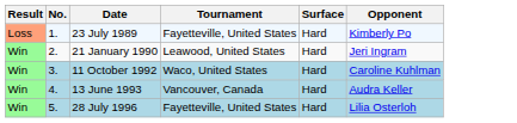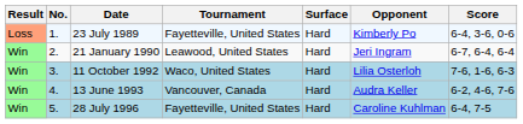 <table class="sortable wikitable" style=font-size:97%>
 <tr>
 <th>Result</th>
 <th>No.</th>
 <th>Date</th>
 <th>Tournament</th>
 <th>Surface</th>
 <th>Opponent</th>
+<th class="unsortable">Score</th>
 </tr>
 <tr style="background:#f0f8ff;">
 <td style="background:#ffa07a;">Loss</td>
 <td>1.</td>
 <td>23 July 1989</td>
 <td>Fayetteville, United States</td>
 <td>Hard</td>
 <td> <a href='#'>Kimberly Po</a></td>
+<td>6-4, 3-6, 0-6</td>
 </tr>
 <tr>
 <td style="background:#98fb98;">Win</td>
 <td>2.</td>
 <td>21 January 1990</td>
 <td>Leawood, United States</td>
 <td>Hard</td>
 <td> <a href='#'>Jeri Ingram</a></td>
+<td>6-7, 6-4, 6-4</td>
 </tr>
 <tr style="background:lightblue;">
 <td style="background:#98fb98;">Win</td>
 <td>3.</td>
 <td>11 October 1992</td>
 <td>Waco, United States</td>
 <td>Hard</td>
-<td> <a href='#'>Caroline Kuhlman</a></td>
+<td> <a href='#'>Lilia Osterloh</a></td>
+<td>7-6, 1-6, 6-3</td>
 </tr>
 <tr style="background:lightblue;">
 <td style="background:#98fb98;">Win</td>
 <td>4.</td>
 <td>13 June 1993</td>
 <td>Vancouver, Canada</td>
 <td>Hard</td>
 <td> <a href='#'>Audra Keller</a></td>
+<td>6-2, 4-6, 7-6</td>
 </tr>
 <tr style="background:lightblue;">
 <td style="background:#98fb98;">Win</td>
 <td>5.</td>
 <td>28 July 1996</td>
 <td>Fayetteville, United States</td>
 <td>Hard</td>
-<td> <a href='#'>Lilia Osterloh</a></td>
+<td> <a href='#'>Caroline Kuhlman</a></td>
+<td>6-4, 7-5</td>
 </tr>
 </table>
